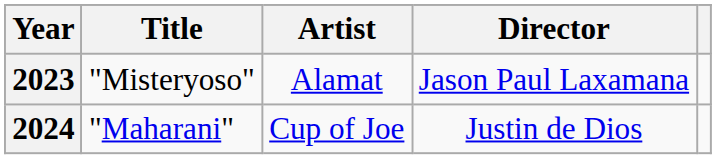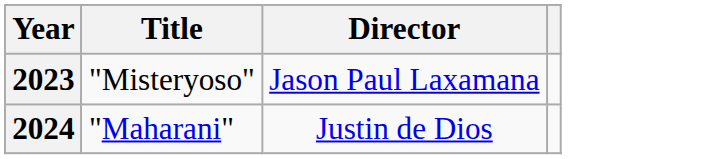 <table class="wikitable plainrowheaders" style="text-align:center">
 <tr>
 <th scope="col">Year</th>
 <th scope="col">Title</th>
-<th scope="col">Artist</th>
 <th scope="col">Director</th>
 <th class="unsortable"></th>
 </tr>
 <tr>
 <th scope="row">2023</th>
 <td style="text-align:left">"Misteryoso"</td>
-<td><a href='#'>Alamat</a></td>
 <td><a href='#'>Jason Paul Laxamana</a></td>
 <td></td>
 </tr>
 <tr>
 <th scope="row">2024</th>
 <td style="text-align:left">"<a href='#'>Maharani</a>"</td>
-<td><a href='#'>Cup of Joe</a></td>
 <td><a href='#'>Justin de Dios</a></td>
 <td></td>
 </tr>
 </table>
